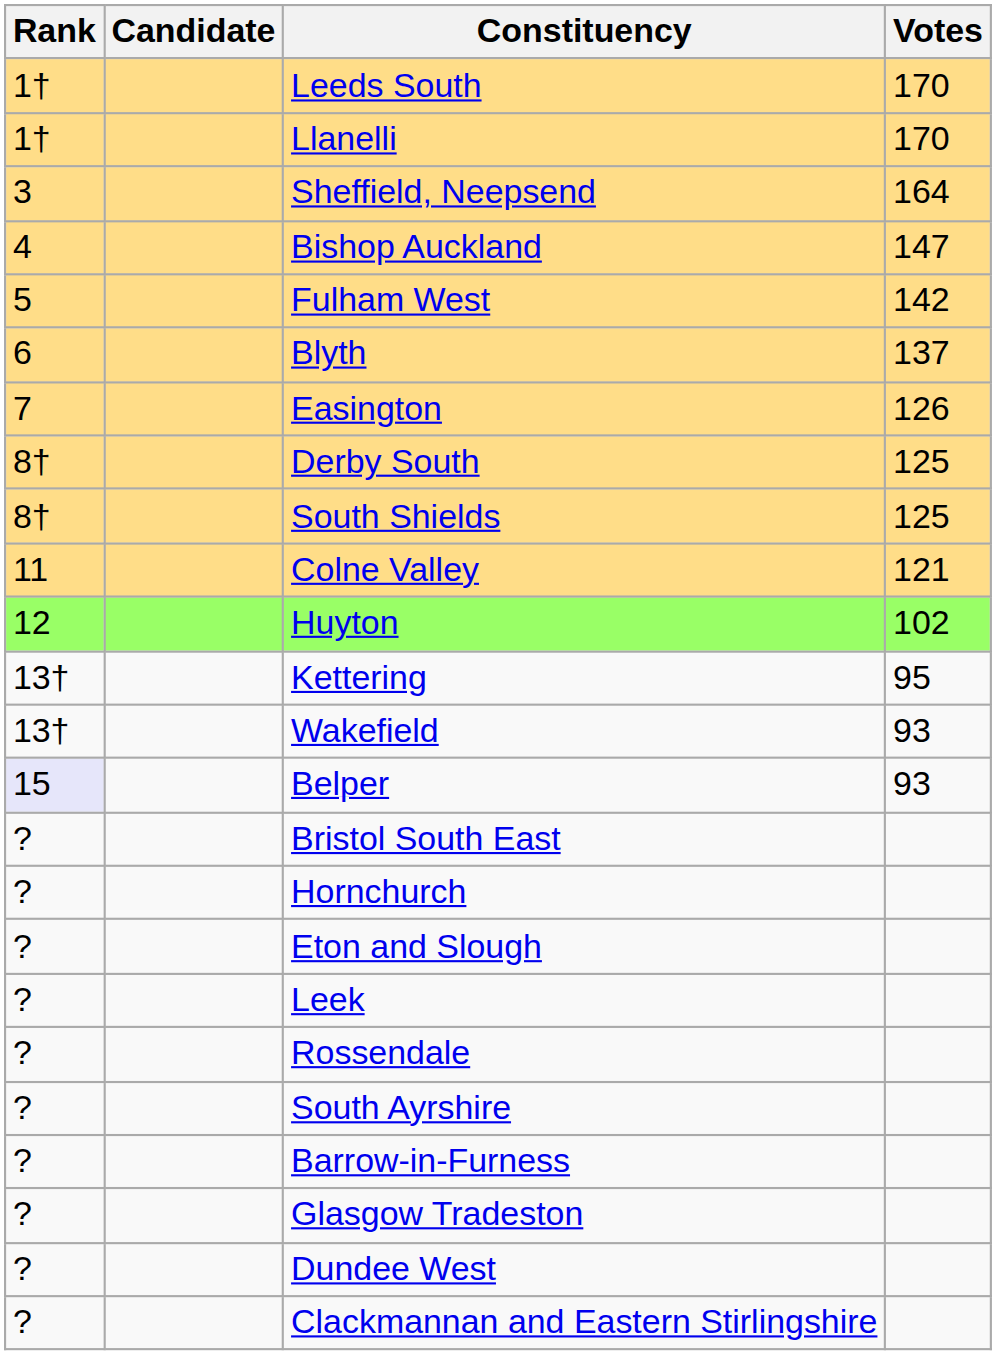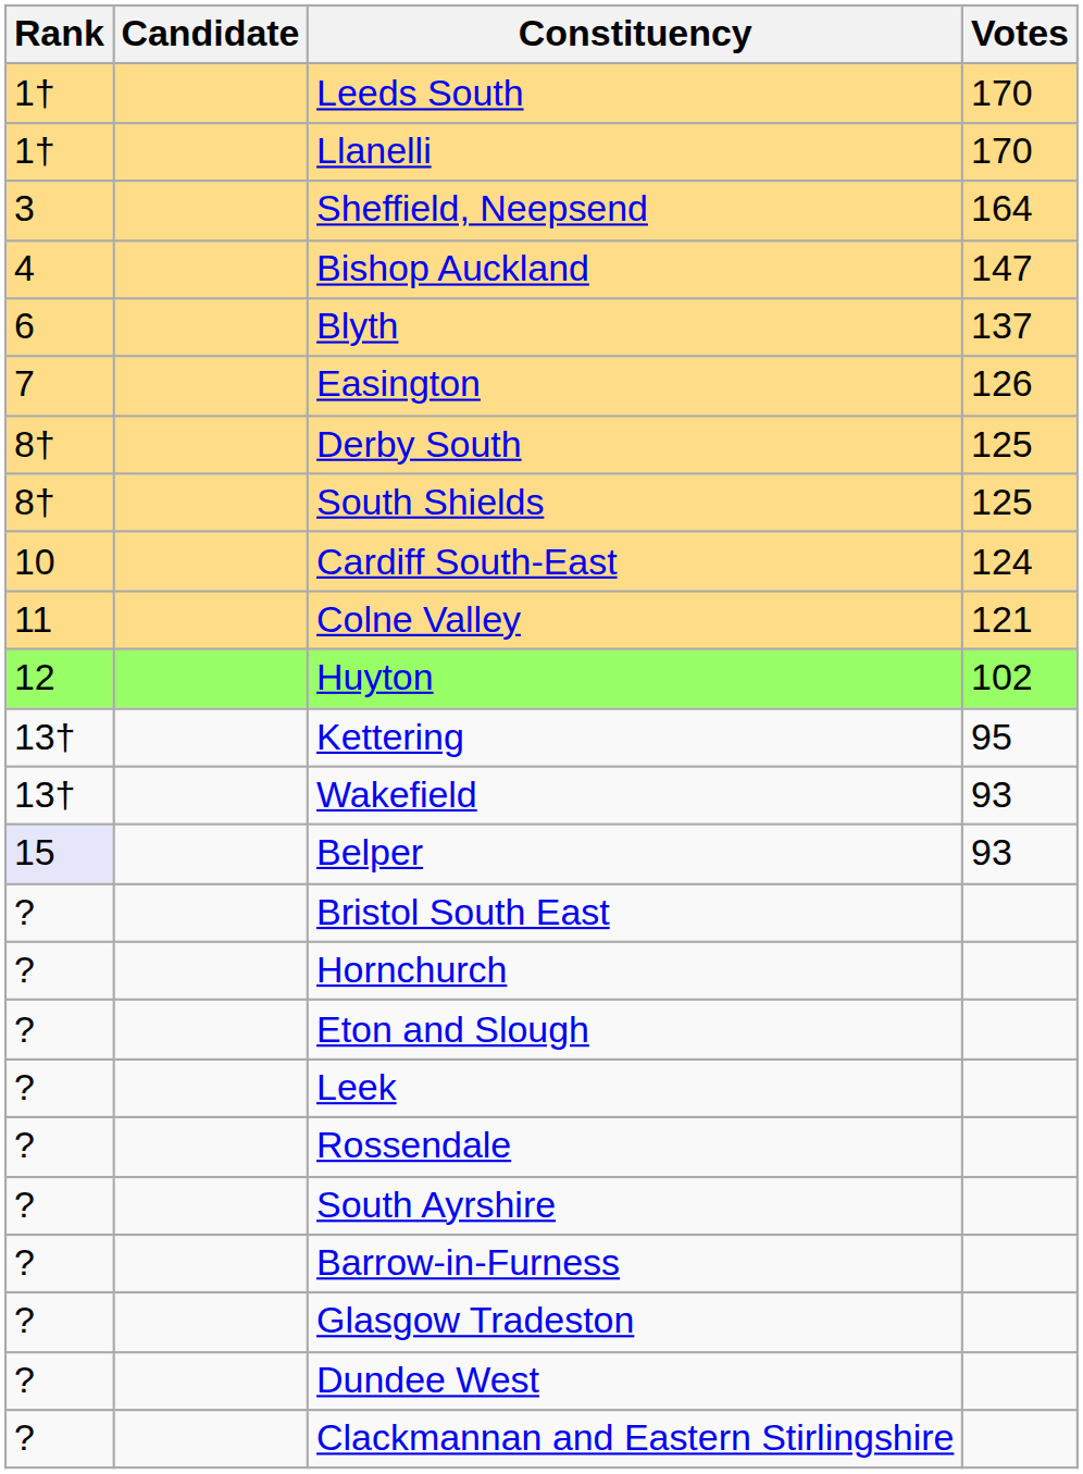 <table class="wikitable sortable">
 <tr>
 <th>Rank<br></th>
 <th>Candidate<br></th>
 <th>Constituency<br></th>
 <th>Votes<br></th>
 </tr>
 <tr bgcolor=ffdd88>
 <td>1†</td>
 <td></td>
 <td><a href='#'>Leeds South</a></td>
 <td>170</td>
 </tr>
 <tr bgcolor=ffdd88>
 <td>1†</td>
 <td></td>
 <td><a href='#'>Llanelli</a></td>
 <td>170</td>
 </tr>
 <tr bgcolor=ffdd88>
 <td>3</td>
 <td></td>
 <td><a href='#'>Sheffield, Neepsend</a></td>
 <td>164</td>
 </tr>
 <tr bgcolor=ffdd88>
 <td>4</td>
 <td></td>
 <td><a href='#'>Bishop Auckland</a></td>
 <td>147</td>
 </tr>
 <tr bgcolor=ffdd88>
-<td>5</td>
-<td></td>
-<td><a href='#'>Fulham West</a></td>
-<td>142</td>
-</tr>
-<tr bgcolor=ffdd88>
 <td>6</td>
 <td></td>
 <td><a href='#'>Blyth</a></td>
 <td>137</td>
 </tr>
 <tr bgcolor=ffdd88>
 <td>7</td>
 <td></td>
 <td><a href='#'>Easington</a></td>
 <td>126</td>
 </tr>
 <tr bgcolor=ffdd88>
 <td>8†</td>
 <td></td>
 <td><a href='#'>Derby South</a></td>
 <td>125</td>
 </tr>
 <tr bgcolor=ffdd88>
 <td>8†</td>
 <td></td>
 <td><a href='#'>South Shields</a></td>
 <td>125</td>
+</tr>
+<tr bgcolor=ffdd88>
+<td>10</td>
+<td></td>
+<td><a href='#'>Cardiff South-East</a></td>
+<td>124</td>
 </tr>
 <tr bgcolor=ffdd88>
 <td>11</td>
 <td></td>
 <td><a href='#'>Colne Valley</a></td>
 <td>121</td>
 </tr>
 <tr bgcolor=99ff66>
 <td>12</td>
 <td></td>
 <td><a href='#'>Huyton</a></td>
 <td>102</td>
 </tr>
 <tr>
 <td>13†</td>
 <td></td>
 <td><a href='#'>Kettering</a></td>
 <td>95</td>
 </tr>
 <tr>
 <td>13†</td>
 <td></td>
 <td><a href='#'>Wakefield</a></td>
 <td>93</td>
 </tr>
 <tr>
 <td style="background: lavender;">15</td>
 <td></td>
 <td><a href='#'>Belper</a></td>
 <td>93</td>
 </tr>
 <tr>
 <td>?</td>
 <td></td>
 <td><a href='#'>Bristol South East</a></td>
 <td></td>
 </tr>
 <tr>
 <td>?</td>
 <td></td>
 <td><a href='#'>Hornchurch</a></td>
 <td></td>
 </tr>
 <tr>
 <td>?</td>
 <td></td>
 <td><a href='#'>Eton and Slough</a></td>
 <td></td>
 </tr>
 <tr>
 <td>?</td>
 <td></td>
 <td><a href='#'>Leek</a></td>
 <td></td>
 </tr>
 <tr>
 <td>?</td>
 <td></td>
 <td><a href='#'>Rossendale</a></td>
 <td></td>
 </tr>
 <tr>
 <td>?</td>
 <td></td>
 <td><a href='#'>South Ayrshire</a></td>
 <td></td>
 </tr>
 <tr>
 <td>?</td>
 <td></td>
 <td><a href='#'>Barrow-in-Furness</a></td>
 <td></td>
 </tr>
 <tr>
 <td>?</td>
 <td></td>
 <td><a href='#'>Glasgow Tradeston</a></td>
 <td></td>
 </tr>
 <tr>
 <td>?</td>
 <td></td>
 <td><a href='#'>Dundee West</a></td>
 <td></td>
 </tr>
 <tr>
 <td>?</td>
 <td></td>
 <td><a href='#'>Clackmannan and Eastern Stirlingshire</a></td>
 <td></td>
 </tr>
 </table>
